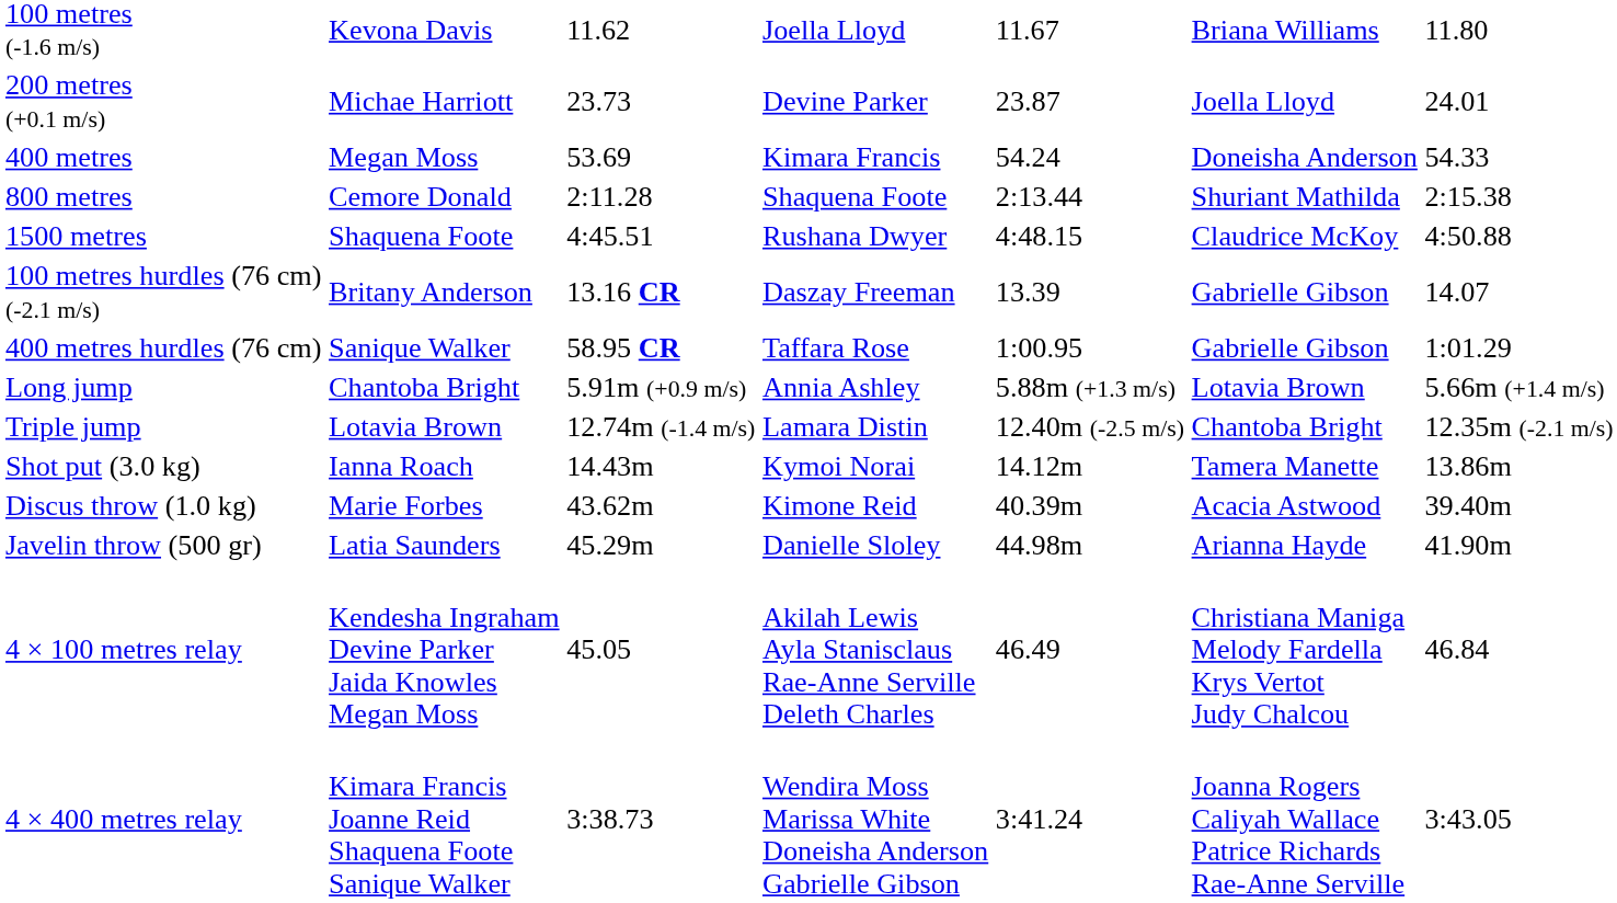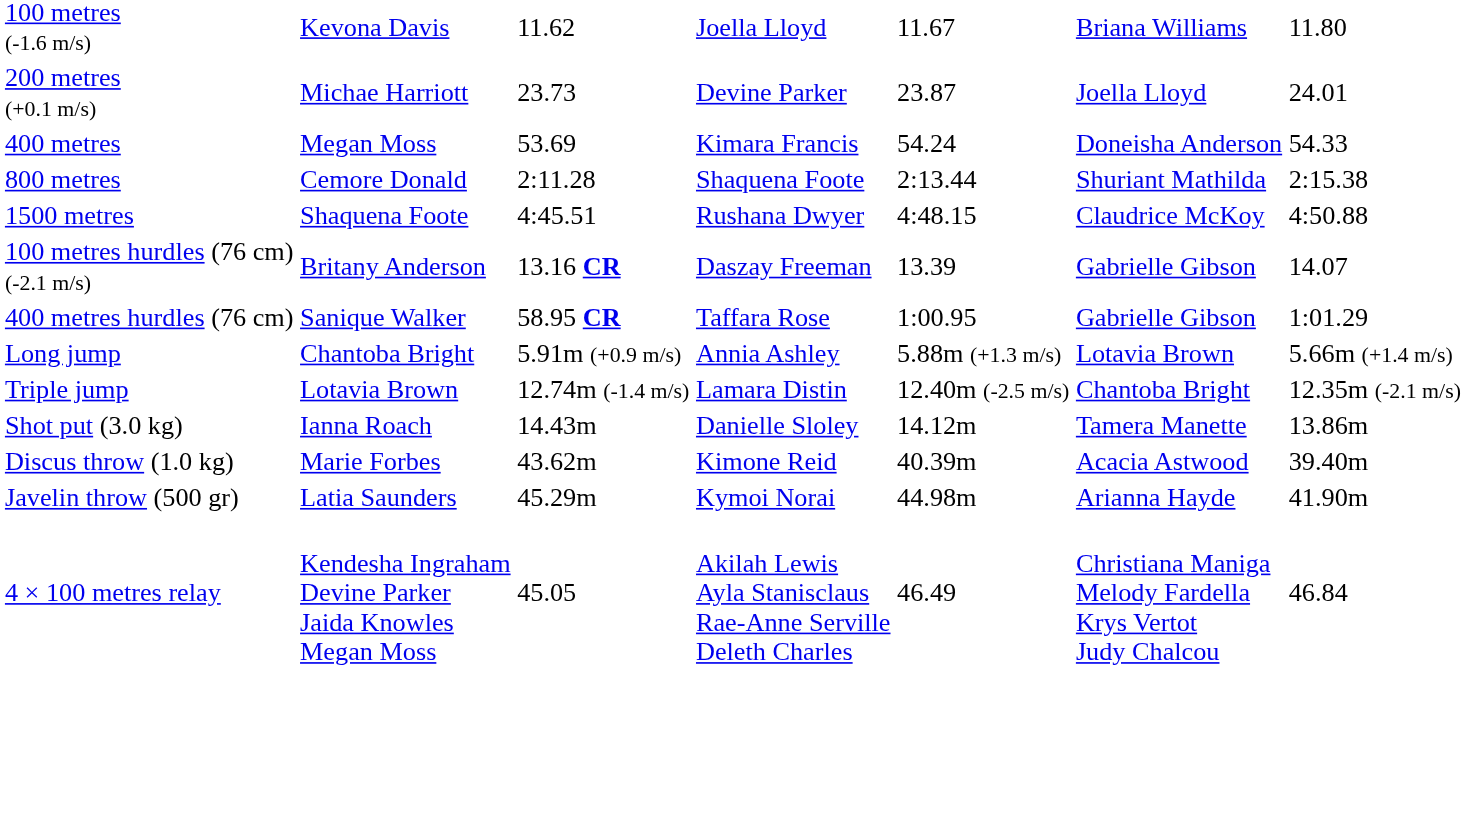 <table>
 <tr>
 <td><a href='#'>100 metres</a> <br> <small>(-1.6 m/s)</small></td>
 <td align=left><a href='#'>Kevona Davis</a> <br> </td>
 <td>11.62</td>
 <td align=left><a href='#'>Joella Lloyd</a> <br> </td>
 <td>11.67</td>
 <td align=left><a href='#'>Briana Williams</a> <br> </td>
 <td>11.80</td>
 </tr>
 <tr>
 <td><a href='#'>200 metres</a> <br> <small>(+0.1 m/s)</small></td>
 <td align=left><a href='#'>Michae Harriott</a> <br> </td>
 <td>23.73</td>
 <td align=left><a href='#'>Devine Parker</a> <br> </td>
 <td>23.87</td>
 <td align=left><a href='#'>Joella Lloyd</a> <br> </td>
 <td>24.01</td>
 </tr>
 <tr>
 <td><a href='#'>400 metres</a></td>
 <td align=left><a href='#'>Megan Moss</a> <br> </td>
 <td>53.69</td>
 <td align=left><a href='#'>Kimara Francis</a> <br> </td>
 <td>54.24</td>
 <td align=left><a href='#'>Doneisha Anderson</a> <br> </td>
 <td>54.33</td>
 </tr>
 <tr>
 <td><a href='#'>800 metres</a></td>
 <td align=left><a href='#'>Cemore Donald</a> <br> </td>
 <td>2:11.28</td>
 <td align=left><a href='#'>Shaquena Foote</a> <br> </td>
 <td>2:13.44</td>
 <td align=left><a href='#'>Shuriant Mathilda</a> <br> </td>
 <td>2:15.38</td>
 </tr>
 <tr>
 <td><a href='#'>1500 metres</a></td>
 <td align=left><a href='#'>Shaquena Foote</a> <br> </td>
 <td>4:45.51</td>
 <td align=left><a href='#'>Rushana Dwyer</a> <br> </td>
 <td>4:48.15</td>
 <td align=left><a href='#'>Claudrice McKoy</a> <br> </td>
 <td>4:50.88</td>
 </tr>
 <tr>
 <td><a href='#'>100 metres hurdles</a> (76 cm) <br> <small>(-2.1 m/s)</small></td>
 <td align=left><a href='#'>Britany Anderson</a> <br> </td>
 <td>13.16 <strong><a href='#'>CR</a></strong></td>
 <td align=left><a href='#'>Daszay Freeman</a> <br> </td>
 <td>13.39</td>
 <td align=left><a href='#'>Gabrielle Gibson</a> <br> </td>
 <td>14.07</td>
 </tr>
 <tr>
 <td><a href='#'>400 metres hurdles</a> (76 cm)</td>
 <td align=left><a href='#'>Sanique Walker</a> <br> </td>
 <td>58.95 <strong><a href='#'>CR</a></strong></td>
 <td align=left><a href='#'>Taffara Rose</a> <br> </td>
 <td>1:00.95</td>
 <td align=left><a href='#'>Gabrielle Gibson</a> <br> </td>
 <td>1:01.29</td>
 </tr>
 <tr>
 <td><a href='#'>Long jump</a></td>
 <td align=left><a href='#'>Chantoba Bright</a> <br> </td>
 <td>5.91m <small>(+0.9 m/s)</small></td>
 <td align=left><a href='#'>Annia Ashley</a> <br> </td>
 <td>5.88m <small>(+1.3 m/s)</small></td>
 <td align=left><a href='#'>Lotavia Brown</a> <br> </td>
 <td>5.66m <small>(+1.4 m/s)</small></td>
 </tr>
 <tr>
 <td><a href='#'>Triple jump</a></td>
 <td align=left><a href='#'>Lotavia Brown</a> <br> </td>
 <td>12.74m <small>(-1.4 m/s)</small></td>
 <td align=left><a href='#'>Lamara Distin</a> <br> </td>
 <td>12.40m <small>(-2.5 m/s)</small></td>
 <td align=left><a href='#'>Chantoba Bright</a> <br> </td>
 <td>12.35m <small>(-2.1 m/s)</small></td>
 </tr>
 <tr>
 <td><a href='#'>Shot put</a> (3.0 kg)</td>
 <td align=left><a href='#'>Ianna Roach</a> <br> </td>
 <td>14.43m</td>
-<td align=left><a href='#'>Kymoi Norai</a> <br> </td>
+<td align=left><a href='#'>Danielle Sloley</a> <br> </td>
 <td>14.12m</td>
 <td align=left><a href='#'>Tamera Manette</a> <br> </td>
 <td>13.86m</td>
 </tr>
 <tr>
 <td><a href='#'>Discus throw</a> (1.0 kg)</td>
 <td align=left><a href='#'>Marie Forbes</a> <br> </td>
 <td>43.62m</td>
 <td align=left><a href='#'>Kimone Reid</a> <br> </td>
 <td>40.39m</td>
 <td align=left><a href='#'>Acacia Astwood</a> <br> </td>
 <td>39.40m</td>
 </tr>
 <tr>
 <td><a href='#'>Javelin throw</a> (500 gr)</td>
 <td align=left><a href='#'>Latia Saunders</a> <br> </td>
 <td>45.29m</td>
-<td align=left><a href='#'>Danielle Sloley</a> <br> </td>
+<td align=left><a href='#'>Kymoi Norai</a> <br> </td>
 <td>44.98m</td>
 <td align=left><a href='#'>Arianna Hayde</a> <br> </td>
 <td>41.90m</td>
 </tr>
 <tr>
 <td><a href='#'>4 × 100 metres relay</a></td>
 <td align=left> <br> <a href='#'>Kendesha Ingraham</a> <br> <a href='#'>Devine Parker</a> <br> <a href='#'>Jaida Knowles</a> <br> <a href='#'>Megan Moss</a></td>
 <td>45.05</td>
 <td align=left> <br> <a href='#'>Akilah Lewis</a> <br> <a href='#'>Ayla Stanisclaus</a> <br> <a href='#'>Rae-Anne Serville</a> <br> <a href='#'>Deleth Charles</a></td>
 <td>46.49</td>
 <td align=left> <br> <a href='#'>Christiana Maniga</a> <br> <a href='#'>Melody Fardella</a> <br> <a href='#'>Krys Vertot</a> <br> <a href='#'>Judy Chalcou</a></td>
 <td>46.84</td>
 </tr>
-<tr>
-<td><a href='#'>4 × 400 metres relay</a></td>
-<td align=left> <br> <a href='#'>Kimara Francis</a> <br> <a href='#'>Joanne Reid</a> <br> <a href='#'>Shaquena Foote</a> <br> <a href='#'>Sanique Walker</a></td>
-<td>3:38.73</td>
-<td align=left> <br> <a href='#'>Wendira Moss</a> <br> <a href='#'>Marissa White</a> <br> <a href='#'>Doneisha Anderson</a> <br> <a href='#'>Gabrielle Gibson</a></td>
-<td>3:41.24</td>
-<td align=left> <br> <a href='#'>Joanna Rogers</a> <br> <a href='#'>Caliyah Wallace</a> <br> <a href='#'>Patrice Richards</a> <br> <a href='#'>Rae-Anne Serville</a></td>
-<td>3:43.05</td>
-</tr>
 </table>
